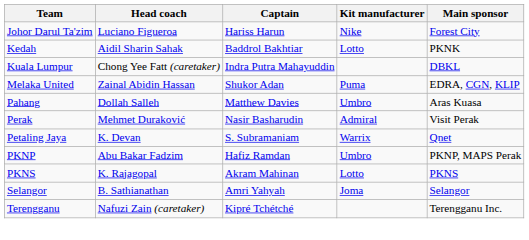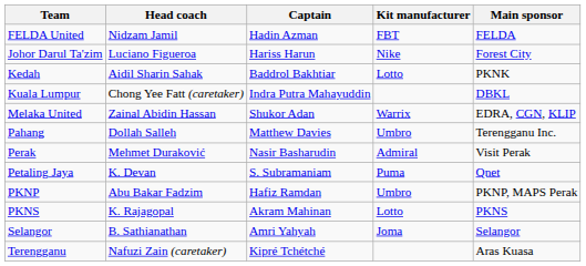 <table class="wikitable sortable" style="text-align:left;">
 <tr>
 <th>Team</th>
 <th>Head coach</th>
 <th>Captain</th>
 <th>Kit manufacturer</th>
 <th>Main sponsor</th>
+</tr>
+<tr>
+<td><a href='#'>FELDA United</a></td>
+<td> <a href='#'>Nidzam Jamil</a></td>
+<td> <a href='#'>Hadin Azman</a></td>
+<td><a href='#'>FBT</a></td>
+<td><a href='#'>FELDA</a></td>
 </tr>
 <tr>
 <td><a href='#'>Johor Darul Ta'zim</a></td>
 <td> <a href='#'>Luciano Figueroa</a></td>
 <td> <a href='#'>Hariss Harun</a></td>
 <td><a href='#'>Nike</a></td>
 <td><a href='#'>Forest City</a></td>
 </tr>
 <tr>
 <td><a href='#'>Kedah</a></td>
 <td> <a href='#'>Aidil Sharin Sahak</a></td>
 <td> <a href='#'>Baddrol Bakhtiar</a></td>
 <td><a href='#'>Lotto</a></td>
 <td>PKNK</td>
 </tr>
 <tr>
 <td><a href='#'>Kuala Lumpur</a></td>
 <td> Chong Yee Fatt <em>(caretaker)</em></td>
 <td> <a href='#'>Indra Putra Mahayuddin</a></td>
 <td></td>
 <td><a href='#'>DBKL</a></td>
 </tr>
 <tr>
 <td><a href='#'>Melaka United</a></td>
 <td> <a href='#'>Zainal Abidin Hassan</a></td>
 <td> <a href='#'>Shukor Adan</a></td>
-<td><a href='#'>Puma</a></td>
+<td><a href='#'>Warrix</a></td>
 <td>EDRA, <a href='#'>CGN</a>, <a href='#'>KLIP</a></td>
 </tr>
 <tr>
 <td><a href='#'>Pahang</a></td>
 <td> <a href='#'>Dollah Salleh</a></td>
 <td> <a href='#'>Matthew Davies</a></td>
 <td><a href='#'>Umbro</a></td>
-<td>Aras Kuasa</td>
+<td>Terengganu Inc.</td>
 </tr>
 <tr>
 <td><a href='#'>Perak</a></td>
 <td> <a href='#'>Mehmet Duraković</a></td>
 <td> <a href='#'>Nasir Basharudin</a></td>
 <td><a href='#'>Admiral</a></td>
 <td>Visit Perak</td>
 </tr>
 <tr>
 <td><a href='#'>Petaling Jaya</a></td>
 <td> <a href='#'>K. Devan</a></td>
 <td> <a href='#'>S. Subramaniam</a></td>
-<td><a href='#'>Warrix</a></td>
+<td><a href='#'>Puma</a></td>
 <td><a href='#'>Qnet</a></td>
 </tr>
 <tr>
 <td><a href='#'>PKNP</a></td>
 <td> <a href='#'>Abu Bakar Fadzim</a></td>
 <td> <a href='#'>Hafiz Ramdan</a></td>
 <td><a href='#'>Umbro</a></td>
 <td>PKNP, MAPS Perak</td>
 </tr>
 <tr>
 <td><a href='#'>PKNS</a></td>
 <td> <a href='#'>K. Rajagopal</a></td>
 <td> <a href='#'>Akram Mahinan</a></td>
 <td><a href='#'>Lotto</a></td>
 <td><a href='#'>PKNS</a></td>
 </tr>
 <tr>
 <td><a href='#'>Selangor</a></td>
 <td> <a href='#'>B. Sathianathan</a></td>
 <td> <a href='#'>Amri Yahyah</a></td>
 <td><a href='#'>Joma</a></td>
 <td><a href='#'>Selangor</a></td>
 </tr>
 <tr>
 <td><a href='#'>Terengganu</a></td>
 <td> <a href='#'>Nafuzi Zain</a> <em>(caretaker)</em></td>
 <td> <a href='#'>Kipré Tchétché</a></td>
 <td></td>
-<td>Terengganu Inc.</td>
+<td>Aras Kuasa</td>
 </tr>
 </table>
